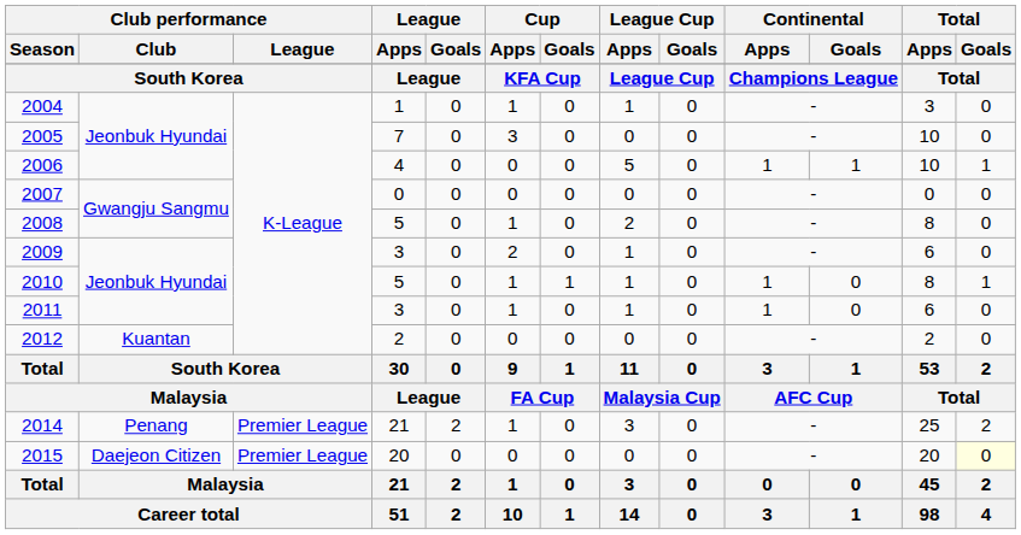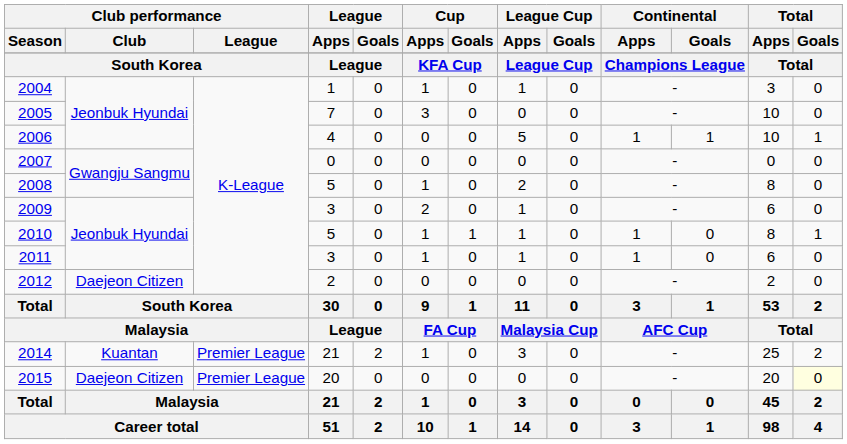 <table class="wikitable" style="text-align:center">
 <tr>
 <th colspan=3>Club performance</th>
 <th colspan=2>League</th>
 <th colspan=2>Cup</th>
 <th colspan=2>League Cup</th>
 <th colspan=2>Continental</th>
 <th colspan=2>Total</th>
 </tr>
 <tr>
 <th>Season</th>
 <th>Club</th>
 <th>League</th>
 <th>Apps</th>
 <th>Goals</th>
 <th>Apps</th>
 <th>Goals</th>
 <th>Apps</th>
 <th>Goals</th>
 <th>Apps</th>
 <th>Goals</th>
 <th>Apps</th>
 <th>Goals</th>
 </tr>
 <tr>
 </tr>
 <tr>
 <th colspan=3>South Korea</th>
 <th colspan=2>League</th>
 <th colspan=2><a href='#'>KFA Cup</a></th>
 <th colspan=2><a href='#'>League Cup</a></th>
 <th colspan=2><a href='#'>Champions League</a></th>
 <th colspan=2>Total</th>
 </tr>
 <tr>
 <td><a href='#'>2004</a></td>
 <td rowspan="3"><a href='#'>Jeonbuk Hyundai</a></td>
 <td rowspan="9"><a href='#'>K-League</a></td>
 <td>1</td>
 <td>0</td>
 <td>1</td>
 <td>0</td>
 <td>1</td>
 <td>0</td>
 <td colspan="2">-</td>
 <td>3</td>
 <td>0</td>
 </tr>
 <tr>
 <td><a href='#'>2005</a></td>
 <td>7</td>
 <td>0</td>
 <td>3</td>
 <td>0</td>
 <td>0</td>
 <td>0</td>
 <td colspan="2">-</td>
 <td>10</td>
 <td>0</td>
 </tr>
 <tr>
 <td><a href='#'>2006</a></td>
 <td>4</td>
 <td>0</td>
 <td>0</td>
 <td>0</td>
 <td>5</td>
 <td>0</td>
 <td>1</td>
 <td>1</td>
 <td>10</td>
 <td>1</td>
 </tr>
 <tr>
 <td><a href='#'>2007</a></td>
 <td rowspan="2"><a href='#'>Gwangju Sangmu</a></td>
 <td>0</td>
 <td>0</td>
 <td>0</td>
 <td>0</td>
 <td>0</td>
 <td>0</td>
 <td colspan="2">-</td>
 <td>0</td>
 <td>0</td>
 </tr>
 <tr>
 <td><a href='#'>2008</a></td>
 <td>5</td>
 <td>0</td>
 <td>1</td>
 <td>0</td>
 <td>2</td>
 <td>0</td>
 <td colspan="2">-</td>
 <td>8</td>
 <td>0</td>
 </tr>
 <tr>
 <td><a href='#'>2009</a></td>
 <td rowspan="3"><a href='#'>Jeonbuk Hyundai</a></td>
 <td>3</td>
 <td>0</td>
 <td>2</td>
 <td>0</td>
 <td>1</td>
 <td>0</td>
 <td colspan="2">-</td>
 <td>6</td>
 <td>0</td>
 </tr>
 <tr>
 <td><a href='#'>2010</a></td>
 <td>5</td>
 <td>0</td>
 <td>1</td>
 <td>1</td>
 <td>1</td>
 <td>0</td>
 <td>1</td>
 <td>0</td>
 <td>8</td>
 <td>1</td>
 </tr>
 <tr>
 <td><a href='#'>2011</a></td>
 <td>3</td>
 <td>0</td>
 <td>1</td>
 <td>0</td>
 <td>1</td>
 <td>0</td>
 <td>1</td>
 <td>0</td>
 <td>6</td>
 <td>0</td>
 </tr>
 <tr>
 <td><a href='#'>2012</a></td>
-<td rowspan="1"><a href='#'>Kuantan</a></td>
+<td rowspan="1"><a href='#'>Daejeon Citizen</a></td>
 <td>2</td>
 <td>0</td>
 <td>0</td>
 <td>0</td>
 <td>0</td>
 <td>0</td>
 <td colspan="2">-</td>
 <td>2</td>
 <td>0</td>
 </tr>
 <tr>
 <th rowspan=1>Total</th>
 <th colspan=2>South Korea</th>
 <th>30</th>
 <th>0</th>
 <th>9</th>
 <th>1</th>
 <th>11</th>
 <th>0</th>
 <th>3</th>
 <th>1</th>
 <th>53</th>
 <th>2</th>
 </tr>
 <tr>
 <th colspan=3>Malaysia</th>
 <th colspan=2>League</th>
 <th colspan=2><a href='#'>FA Cup</a></th>
 <th colspan=2><a href='#'>Malaysia Cup</a></th>
 <th colspan=2><a href='#'>AFC Cup</a></th>
 <th colspan=2>Total</th>
 </tr>
 <tr>
 <td><a href='#'>2014</a></td>
-<td rowspan="1"><a href='#'>Penang</a></td>
+<td rowspan="1"><a href='#'>Kuantan</a></td>
 <td><a href='#'>Premier League</a></td>
 <td>21</td>
 <td>2</td>
 <td>1</td>
 <td>0</td>
 <td>3</td>
 <td>0</td>
 <td colspan="2">-</td>
 <td>25</td>
 <td>2</td>
 </tr>
 <tr>
 <td><a href='#'>2015</a></td>
 <td rowspan="1"><a href='#'>Daejeon Citizen</a></td>
 <td><a href='#'>Premier League</a></td>
 <td>20</td>
 <td>0</td>
 <td>0</td>
 <td>0</td>
 <td>0</td>
 <td>0</td>
 <td colspan="2">-</td>
 <td>20</td>
 <td style="background: lightyellow;">0</td>
 </tr>
 <tr>
 <th rowspan=1>Total</th>
 <th colspan=2>Malaysia</th>
 <th>21</th>
 <th>2</th>
 <th>1</th>
 <th>0</th>
 <th>3</th>
 <th>0</th>
 <th>0</th>
 <th>0</th>
 <th>45</th>
 <th>2</th>
 </tr>
 <tr>
 <th colspan=3>Career total</th>
 <th>51</th>
 <th>2</th>
 <th>10</th>
 <th>1</th>
 <th>14</th>
 <th>0</th>
 <th>3</th>
 <th>1</th>
 <th>98</th>
 <th>4</th>
 </tr>
 </table>
